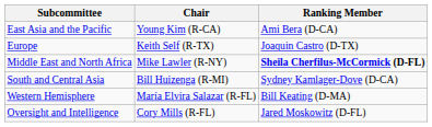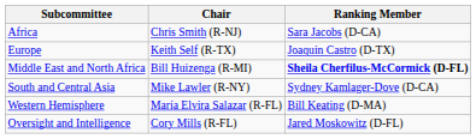 <table class="wikitable">
 <tr>
 <th>Subcommittee</th>
 <th>Chair</th>
 <th>Ranking Member</th>
 </tr>
 <tr>
-<td><a href='#'>East Asia and the Pacific</a></td>
-<td><a href='#'>Young Kim</a> (R-CA)</td>
-<td><a href='#'>Ami Bera</a> (D-CA)</td>
+<td><a href='#'>Africa</a></td>
+<td><a href='#'>Chris Smith</a> (R-NJ)</td>
+<td><a href='#'>Sara Jacobs</a> (D-CA)</td>
 </tr>
 <tr>
 <td><a href='#'>Europe</a></td>
 <td><a href='#'>Keith Self</a> (R-TX)</td>
 <td><a href='#'>Joaquin Castro</a> (D-TX)</td>
 </tr>
 <tr>
 <td><a href='#'>Middle East and North Africa</a></td>
-<td><a href='#'>Mike Lawler</a> (R-NY)</td>
+<td><a href='#'>Bill Huizenga</a> (R-MI)</td>
 <td><strong><a href='#'>Sheila Cherfilus-McCormick</a> (D-FL)</strong></td>
 </tr>
 <tr>
 <td><a href='#'>South and Central Asia</a></td>
-<td><a href='#'>Bill Huizenga</a> (R-MI)</td>
+<td><a href='#'>Mike Lawler</a> (R-NY)</td>
 <td><a href='#'>Sydney Kamlager-Dove</a> (D-CA)</td>
 </tr>
 <tr>
 <td><a href='#'>Western Hemisphere</a></td>
 <td><a href='#'>María Elvira Salazar</a> (R-FL)</td>
 <td><a href='#'>Bill Keating</a> (D-MA)</td>
 </tr>
 <tr>
 <td><a href='#'>Oversight and Intelligence</a></td>
 <td><a href='#'>Cory Mills</a> (R-FL)</td>
 <td><a href='#'>Jared Moskowitz</a> (D-FL)</td>
 </tr>
 </table>
